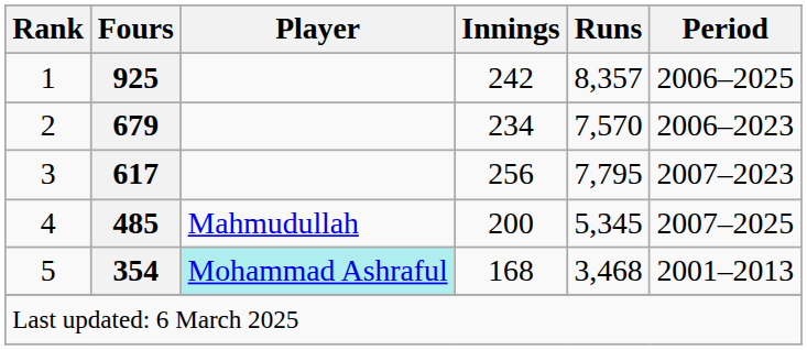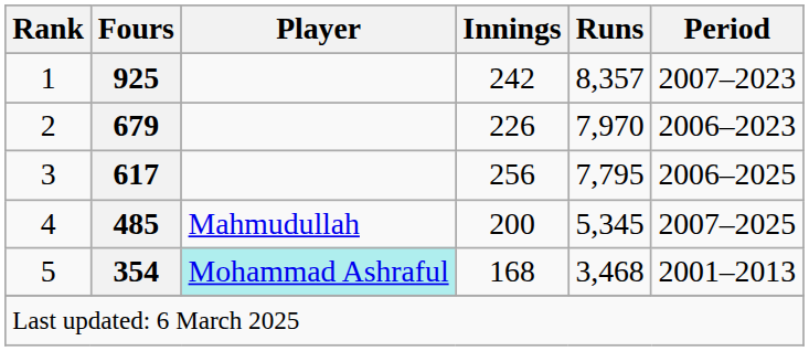 <table class="wikitable plainrowheaders sortable">
 <tr>
 <th scope=col>Rank</th>
 <th scope=col>Fours</th>
 <th scope=col>Player</th>
 <th scope=col>Innings</th>
 <th scope=col>Runs</th>
 <th scope=col>Period</th>
 </tr>
 <tr>
 <td align=center>1</td>
 <th scope=row style="text-align:center;">925</th>
 <td></td>
 <td align=center>242</td>
 <td align=center>8,357</td>
-<td>2006–2025</td>
+<td>2007–2023</td>
 </tr>
 <tr>
 <td align=center>2</td>
 <th scope=row style=text-align:center;>679</th>
 <td></td>
-<td align=center>234</td>
-<td align=center>7,570</td>
+<td align=center>226</td>
+<td align=center>7,970</td>
 <td>2006–2023</td>
 </tr>
 <tr>
 <td align=center>3</td>
 <th scope=row style=text-align:center;>617</th>
 <td></td>
 <td align=center>256</td>
 <td align=center>7,795</td>
-<td>2007–2023</td>
+<td>2006–2025</td>
 </tr>
 <tr>
 <td align=center>4</td>
 <th scope=row style=text-align:center;>485</th>
 <td><a href='#'>Mahmudullah</a></td>
 <td align=center>200</td>
 <td align=center>5,345</td>
 <td>2007–2025</td>
 </tr>
 <tr>
 <td align=center>5</td>
 <th scope=row style=text-align:center;>354</th>
 <td style="background: paleturquoise;"><a href='#'>Mohammad Ashraful</a></td>
 <td align=center>168</td>
 <td align=center>3,468</td>
 <td>2001–2013</td>
 </tr>
 <tr>
 </tr>
 <tr class=sortbottom>
 <td colspan=6><small>Last updated: 6 March 2025</small></td>
 </tr>
 </table>
